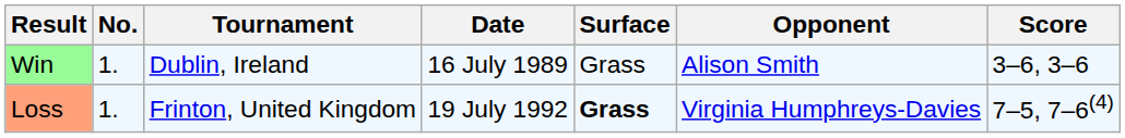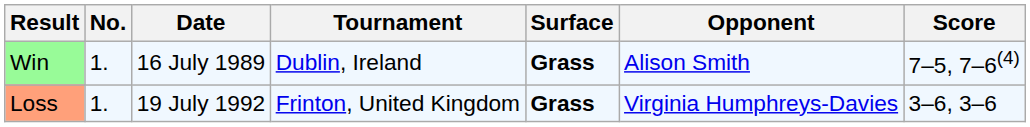 <table class="sortable wikitable" style=font-size:97%>
 <tr>
 <th>Result</th>
 <th>No.</th>
+<th>Date</th>
 <th>Tournament</th>
-<th>Date</th>
 <th>Surface</th>
 <th>Opponent</th>
 <th>Score</th>
 </tr>
 <tr style="background:#f0f8ff;">
 <td style="background:#98fb98;">Win</td>
 <td>1.</td>
+<td>16 July 1989</td>
 <td><a href='#'>Dublin</a>, Ireland</td>
-<td>16 July 1989</td>
-<td>Grass</td>
+<td><strong>Grass</strong></td>
 <td> <a href='#'>Alison Smith</a></td>
-<td>3–6, 3–6</td>
+<td>7–5, 7–6<sup>(4)</sup></td>
 </tr>
 <tr style="background:#f0f8ff;">
 <td style="background:#ffa07a;">Loss</td>
 <td>1.</td>
+<td>19 July 1992</td>
 <td><a href='#'>Frinton</a>, United Kingdom</td>
-<td>19 July 1992</td>
 <td><strong>Grass</strong></td>
 <td> <a href='#'>Virginia Humphreys-Davies</a></td>
-<td>7–5, 7–6<sup>(4)</sup></td>
+<td>3–6, 3–6</td>
 </tr>
 </table>
